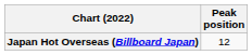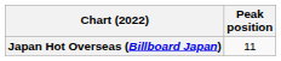 <table class="wikitable plainrowheaders" style="text-align:center">
 <tr>
 <th scope="col">Chart (2022)</th>
 <th scope="col">Peak<br>position</th>
 </tr>
 <tr>
 <th scope="row">Japan Hot Overseas (<em><a href='#'>Billboard Japan</a></em>)</th>
-<td>12</td>
+<td>11</td>
 </tr>
 </table>
